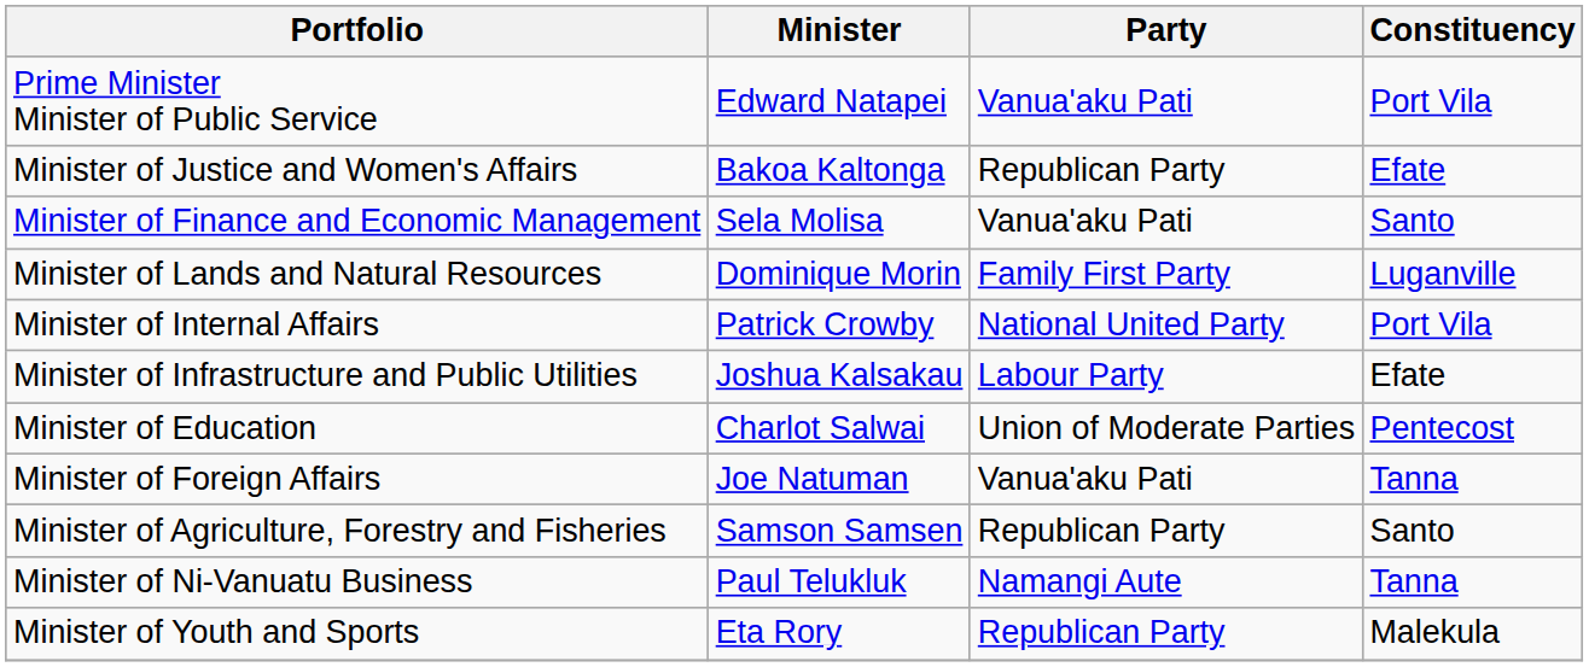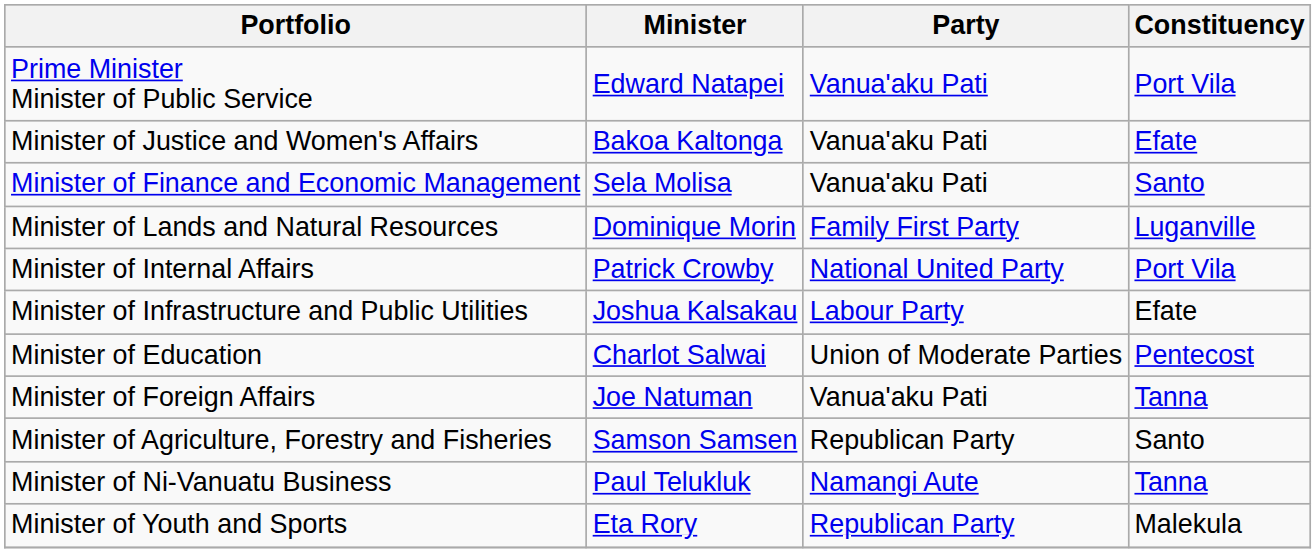 <table class="wikitable">
 <tr>
 <th>Portfolio</th>
 <th>Minister</th>
 <th>Party</th>
 <th>Constituency</th>
 </tr>
 <tr>
 <td><a href='#'>Prime Minister</a><br>Minister of Public Service</td>
 <td><a href='#'>Edward Natapei</a></td>
 <td><a href='#'>Vanua'aku Pati</a></td>
 <td><a href='#'>Port Vila</a></td>
 </tr>
 <tr>
 <td>Minister of Justice and Women's Affairs</td>
 <td><a href='#'>Bakoa Kaltonga</a></td>
-<td>Republican Party</td>
+<td>Vanua'aku Pati</td>
 <td><a href='#'>Efate</a></td>
 </tr>
 <tr>
 <td><a href='#'>Minister of Finance and Economic Management</a></td>
 <td><a href='#'>Sela Molisa</a></td>
 <td>Vanua'aku Pati</td>
 <td><a href='#'>Santo</a></td>
 </tr>
 <tr>
 <td>Minister of Lands and Natural Resources</td>
 <td><a href='#'>Dominique Morin</a></td>
 <td><a href='#'>Family First Party</a></td>
 <td><a href='#'>Luganville</a></td>
 </tr>
 <tr>
 <td>Minister of Internal Affairs</td>
 <td><a href='#'>Patrick Crowby</a></td>
 <td><a href='#'>National United Party</a></td>
 <td><a href='#'>Port Vila</a></td>
 </tr>
 <tr>
 <td>Minister of Infrastructure and Public Utilities</td>
 <td><a href='#'>Joshua Kalsakau</a></td>
 <td><a href='#'>Labour Party</a></td>
 <td>Efate</td>
 </tr>
 <tr>
 <td>Minister of Education</td>
 <td><a href='#'>Charlot Salwai</a></td>
 <td>Union of Moderate Parties</td>
 <td><a href='#'>Pentecost</a></td>
 </tr>
 <tr>
 <td>Minister of Foreign Affairs</td>
 <td><a href='#'>Joe Natuman</a></td>
 <td>Vanua'aku Pati</td>
 <td><a href='#'>Tanna</a></td>
 </tr>
 <tr>
 <td>Minister of Agriculture, Forestry and Fisheries</td>
 <td><a href='#'>Samson Samsen</a></td>
 <td>Republican Party</td>
 <td>Santo</td>
 </tr>
 <tr>
 <td>Minister of Ni-Vanuatu Business</td>
 <td><a href='#'>Paul Telukluk</a></td>
 <td><a href='#'>Namangi Aute</a></td>
 <td><a href='#'>Tanna</a></td>
 </tr>
 <tr>
 <td>Minister of Youth and Sports</td>
 <td><a href='#'>Eta Rory</a></td>
 <td><a href='#'>Republican Party</a></td>
 <td>Malekula</td>
 </tr>
 <tr>
 </tr>
 </table>
